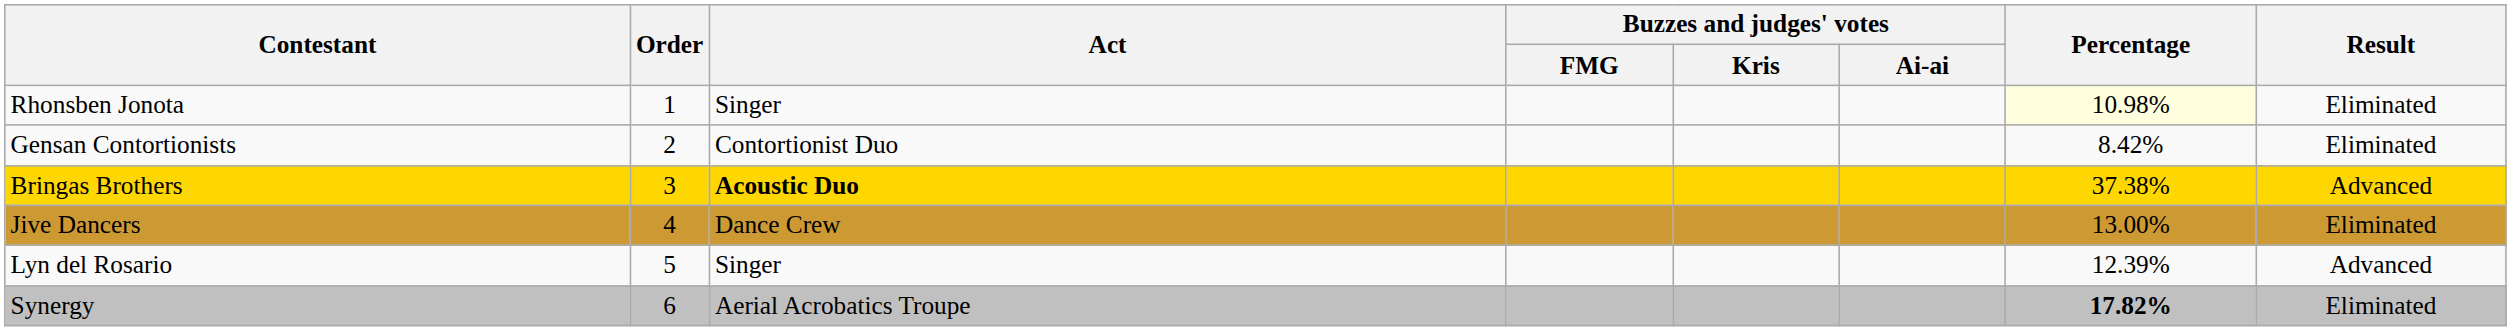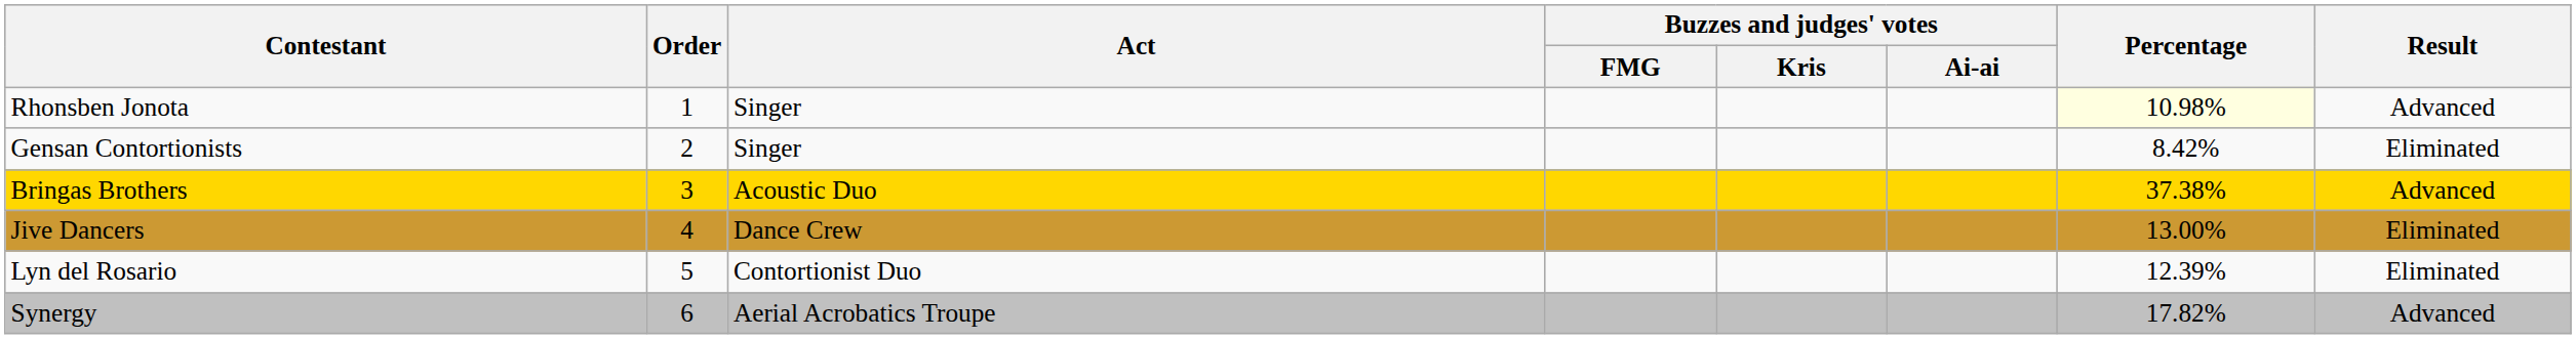 <table class="wikitable" style="text-align:center; width:100%;">
 <tr>
 <th rowspan="2" style="width:25%;" ->Contestant</th>
 <th rowspan="2" style="width:03%;">Order</th>
 <th rowspan="2">Act</th>
 <th colspan="3" style="width:20%;">Buzzes and judges' votes</th>
 <th rowspan="2" style="width:10%;">Percentage</th>
 <th rowspan="2" style="width:10%;">Result</th>
 </tr>
 <tr>
 <th style="width:06.66%;">FMG</th>
 <th style="width:06.66%;">Kris</th>
 <th style="width:06.66%;">Ai-ai</th>
 </tr>
 <tr>
 <td scope="row" style="text-align:left;">Rhonsben Jonota</td>
 <td>1</td>
 <td scope="row" style="text-align:left;">Singer</td>
 <td></td>
 <td></td>
 <td></td>
 <td style="background: lightyellow;">10.98%</td>
-<td>Eliminated</td>
+<td>Advanced</td>
 </tr>
 <tr>
 <td scope="row" style="text-align:left;">Gensan Contortionists</td>
 <td>2</td>
-<td scope="row" style="text-align:left;">Contortionist Duo</td>
+<td scope="row" style="text-align:left;">Singer</td>
 <td></td>
 <td></td>
 <td></td>
 <td>8.42%</td>
 <td>Eliminated</td>
 </tr>
 <tr bgcolor="gold">
 <td scope="row" style="text-align:left;">Bringas Brothers</td>
 <td>3</td>
-<td scope="row" style="text-align:left;"><strong>Acoustic Duo</strong></td>
+<td scope="row" style="text-align:left;">Acoustic Duo</td>
 <td></td>
 <td></td>
 <td></td>
 <td>37.38%</td>
 <td>Advanced</td>
 </tr>
 <tr bgcolor="#CC9933">
 <td scope="row" style="text-align:left;">Jive Dancers</td>
 <td>4</td>
 <td scope="row" style="text-align:left;">Dance Crew</td>
 <td></td>
 <td></td>
 <td></td>
 <td>13.00%</td>
 <td>Eliminated</td>
 </tr>
 <tr>
 <td scope="row" style="text-align:left;">Lyn del Rosario</td>
 <td>5</td>
-<td scope="row" style="text-align:left;">Singer</td>
+<td scope="row" style="text-align:left;">Contortionist Duo</td>
 <td></td>
 <td></td>
 <td></td>
 <td>12.39%</td>
-<td>Advanced</td>
+<td>Eliminated</td>
 </tr>
 <tr bgcolor="silver">
 <td scope="row" style="text-align:left;">Synergy</td>
 <td>6</td>
 <td scope="row" style="text-align:left;">Aerial Acrobatics Troupe</td>
 <td></td>
 <td></td>
 <td></td>
-<td><strong>17.82%</strong></td>
-<td>Eliminated</td>
+<td>17.82%</td>
+<td>Advanced</td>
 </tr>
 </table>
